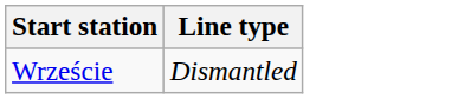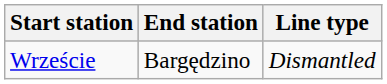 <table class="wikitable">
 <tr>
 <th>Start station</th>
+<th>End station</th>
 <th>Line type</th>
 </tr>
 <tr>
 <td><a href='#'>Wrzeście</a></td>
+<td>Bargędzino</td>
 <td><em>Dismantled</em></td>
 </tr>
 </table>
